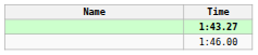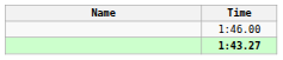 <table class="wikitable" style="text-align:center;">
 <tr>
 <th style="width:19em">Name</th>
 <th style="width:7em">Time</th>
 </tr>
+<tr>
+<td align=left></td>
+<td>1:46.00</td>
+</tr>
 <tr bgcolor=ccffcc>
 <td align=left><strong></strong></td>
 <td><strong>1:43.27</strong></td>
 </tr>
-<tr>
-<td align=left></td>
-<td>1:46.00</td>
-</tr>
 </table>
